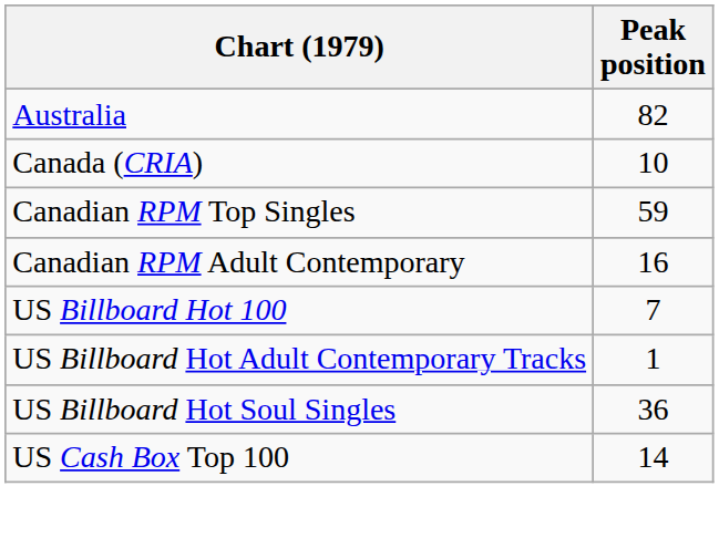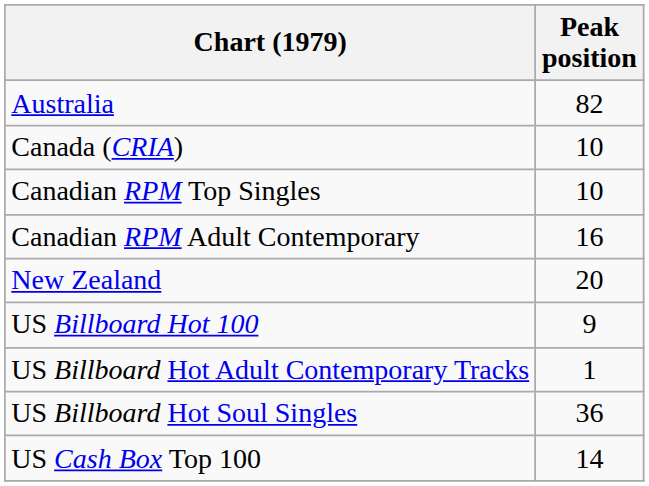 <table class="wikitable sortable">
 <tr>
 <th align="left">Chart (1979)</th>
 <th align="left">Peak<br>position</th>
 </tr>
 <tr>
 <td align="left"><a href='#'>Australia</a></td>
 <td style="text-align:center;">82</td>
 </tr>
 <tr>
 <td align="left">Canada (<em><a href='#'>CRIA</a></em>)</td>
 <td style="text-align:center;">10</td>
 </tr>
 <tr>
 <td align="left">Canadian <em><a href='#'>RPM</a></em> Top Singles</td>
-<td style="text-align:center;">59</td>
+<td style="text-align:center;">10</td>
 </tr>
 <tr>
 <td align="left">Canadian <em><a href='#'>RPM</a></em> Adult Contemporary</td>
 <td style="text-align:center;">16</td>
 </tr>
 <tr>
+<td align="left"><a href='#'>New Zealand</a></td>
+<td style="text-align:center;">20</td>
+</tr>
+<tr>
 <td align="left">US <em><a href='#'>Billboard Hot 100</a></em></td>
-<td style="text-align:center;">7</td>
+<td style="text-align:center;">9</td>
 </tr>
 <tr>
 <td align="left">US <em>Billboard</em> <a href='#'>Hot Adult Contemporary Tracks</a></td>
 <td style="text-align:center;">1</td>
 </tr>
 <tr>
 <td align="left">US <em>Billboard</em> <a href='#'>Hot Soul Singles</a></td>
 <td style="text-align:center;">36</td>
 </tr>
 <tr>
 <td align="left">US <em><a href='#'>Cash Box</a></em> Top 100</td>
 <td style="text-align:center;">14</td>
 </tr>
 </table>
